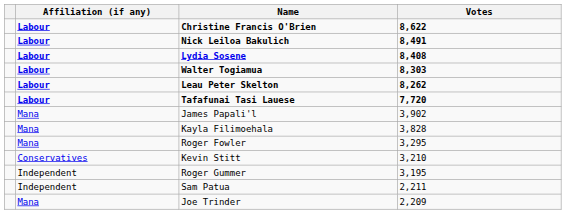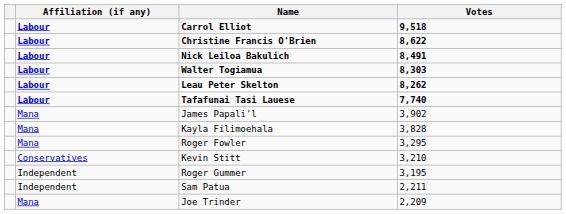 <table class="wikitable" style="width:51%;">
 <tr>
 <th style="width:1%;"></th>
 <th style="width:15%;">Affiliation (if any)</th>
 <th style="width:20%;">Name</th>
 <th style="width:15%;">Votes</th>
+</tr>
+<tr>
+<td bgcolor=></td>
+<td><strong><a href='#'>Labour</a> </strong></td>
+<td><strong>Carrol Elliot</strong></td>
+<td><strong>9,518</strong></td>
 </tr>
 <tr>
 <td bgcolor=></td>
 <td><strong><a href='#'>Labour</a> </strong></td>
 <td><strong>Christine Francis O'Brien</strong></td>
 <td><strong>8,622</strong></td>
 </tr>
 <tr>
 <td bgcolor=></td>
 <td><strong><a href='#'>Labour</a> </strong></td>
 <td><strong>Nick Leiloa Bakulich</strong></td>
 <td><strong>8,491</strong></td>
-</tr>
-<tr>
-<td bgcolor=></td>
-<td><strong><a href='#'>Labour</a>  </strong></td>
-<td><strong><a href='#'>Lydia Sosene</a></strong></td>
-<td><strong>8,408</strong></td>
 </tr>
 <tr>
 <td bgcolor=></td>
 <td><strong><a href='#'>Labour</a> </strong></td>
 <td><strong>Walter Togiamua</strong></td>
 <td><strong>8,303</strong></td>
 </tr>
 <tr>
 <td bgcolor=></td>
 <td><strong><a href='#'>Labour</a> </strong></td>
 <td><strong>Leau Peter Skelton</strong></td>
 <td><strong>8,262</strong></td>
 </tr>
 <tr>
 <td bgcolor=></td>
 <td><strong><a href='#'>Labour</a> </strong></td>
 <td><strong>Tafafunai Tasi Lauese</strong></td>
-<td><strong>7,720</strong></td>
+<td><strong>7,740</strong></td>
 </tr>
 <tr>
 <td bgcolor=></td>
 <td><a href='#'>Mana</a></td>
 <td>James Papali'l</td>
 <td>3,902</td>
 </tr>
 <tr>
 <td bgcolor=></td>
 <td><a href='#'>Mana</a></td>
 <td>Kayla Filimoehala</td>
 <td>3,828</td>
 </tr>
 <tr>
 <td bgcolor=></td>
 <td><a href='#'>Mana</a></td>
 <td>Roger Fowler</td>
 <td>3,295</td>
 </tr>
 <tr>
 <td bgcolor=></td>
 <td><a href='#'>Conservatives</a></td>
 <td>Kevin Stitt</td>
 <td>3,210</td>
 </tr>
 <tr>
 <td bgcolor=></td>
 <td>Independent</td>
 <td>Roger Gummer</td>
 <td>3,195</td>
 </tr>
 <tr>
 <td bgcolor=></td>
 <td>Independent</td>
 <td>Sam Patua</td>
 <td>2,211</td>
 </tr>
 <tr>
 <td bgcolor=></td>
 <td><a href='#'>Mana</a></td>
 <td>Joe Trinder</td>
 <td>2,209</td>
 </tr>
 </table>
